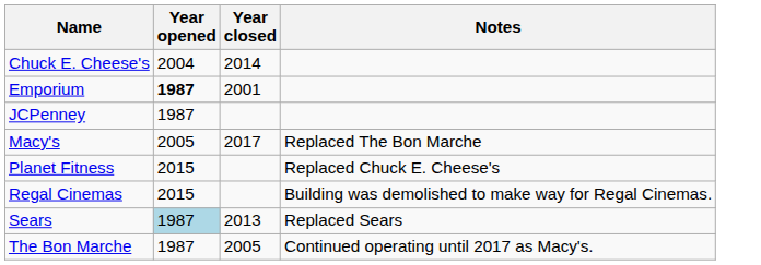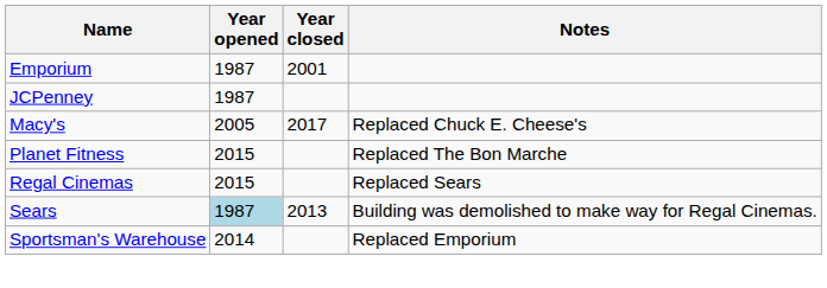 <table class="wikitable sortable">
 <tr>
 <th>Name</th>
 <th>Year<br>opened</th>
 <th>Year<br>closed</th>
 <th class="unsortable">Notes</th>
 </tr>
 <tr>
-<td><a href='#'>Chuck E. Cheese's</a></td>
-<td>2004</td>
-<td>2014</td>
-<td></td>
-</tr>
-<tr>
 <td><a href='#'>Emporium</a></td>
-<td><strong>1987</strong></td>
+<td>1987</td>
 <td>2001</td>
 <td></td>
 </tr>
 <tr>
 <td><a href='#'>JCPenney</a></td>
 <td>1987</td>
 <td></td>
 <td></td>
 </tr>
 <tr>
 <td><a href='#'>Macy's</a></td>
 <td>2005</td>
 <td>2017</td>
-<td>Replaced The Bon Marche</td>
+<td>Replaced Chuck E. Cheese's</td>
 </tr>
 <tr>
 <td><a href='#'>Planet Fitness</a></td>
 <td>2015</td>
 <td></td>
-<td>Replaced Chuck E. Cheese's</td>
+<td>Replaced The Bon Marche</td>
 </tr>
 <tr>
 <td><a href='#'>Regal Cinemas</a></td>
 <td>2015</td>
 <td></td>
-<td>Building was demolished to make way for Regal Cinemas.</td>
+<td>Replaced Sears</td>
 </tr>
 <tr>
 <td><a href='#'>Sears</a></td>
 <td style="background: lightblue;">1987</td>
 <td>2013</td>
-<td>Replaced Sears</td>
+<td>Building was demolished to make way for Regal Cinemas.</td>
 </tr>
 <tr>
-<td><a href='#'>The Bon Marche</a></td>
-<td>1987</td>
-<td>2005</td>
-<td>Continued operating until 2017 as Macy's.</td>
+<td><a href='#'>Sportsman's Warehouse</a></td>
+<td>2014</td>
+<td></td>
+<td>Replaced Emporium</td>
 </tr>
 </table>
